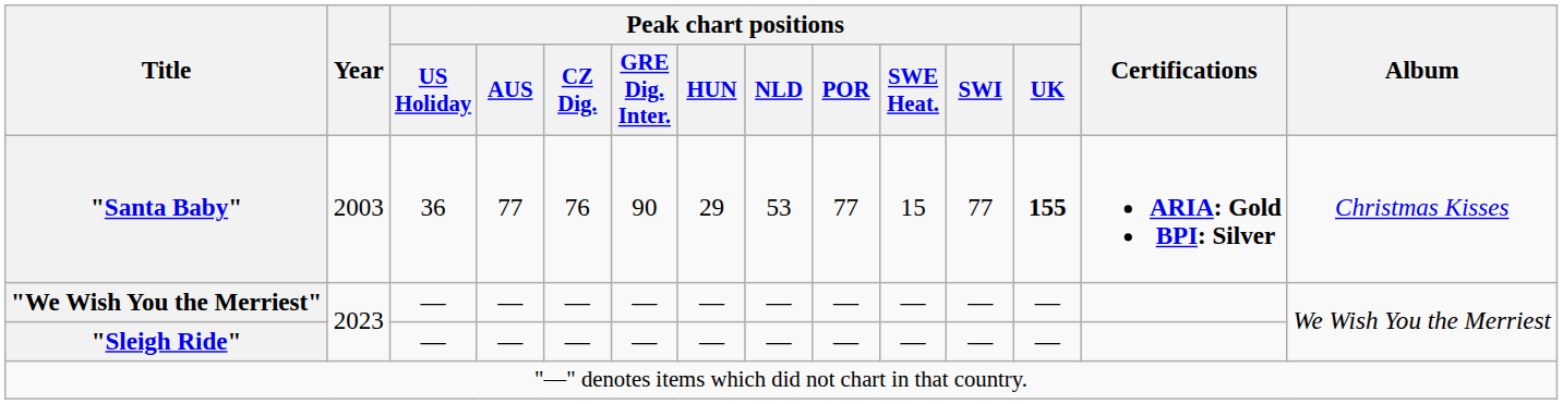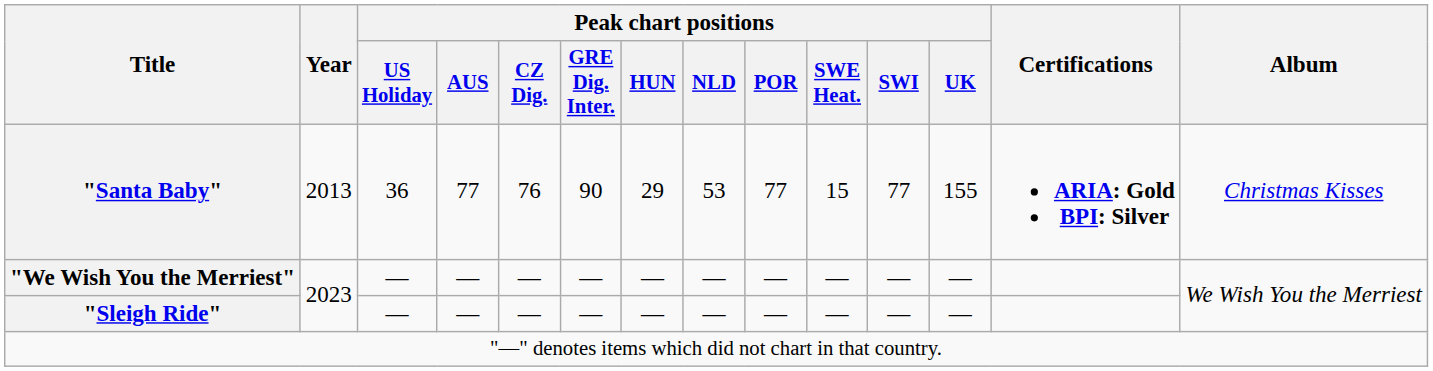 <table class="wikitable plainrowheaders" style="text-align:center;">
 <tr>
 <th scope="col" rowspan="2">Title</th>
 <th scope="col" rowspan="2">Year</th>
 <th scope="col" colspan="10">Peak chart positions</th>
 <th scope="col" rowspan="2">Certifications</th>
 <th scope="col" rowspan="2">Album</th>
 </tr>
 <tr>
 <th scope="col" style="width:2.5em;font-size:90%;"><a href='#'>US<br>Holiday</a><br></th>
 <th scope="col" style="width:2.5em;font-size:90%;"><a href='#'>AUS</a><br></th>
 <th scope="col" style="width:2.5em;font-size:90%;"><a href='#'>CZ<br>Dig.</a><br></th>
 <th scope="col" style="width:2.5em;font-size:90%;"><a href='#'>GRE<br>Dig. Inter.</a><br></th>
 <th scope="col" style="width:2.5em;font-size:90%;"><a href='#'>HUN</a><br></th>
 <th scope="col" style="width:2.5em;font-size:90%;"><a href='#'>NLD</a><br></th>
 <th scope="col" style="width:2.5em;font-size:90%;"><a href='#'>POR</a><br></th>
 <th scope="col" style="width:2.5em;font-size:90%;"><a href='#'>SWE<br>Heat.</a><br></th>
 <th scope="col" style="width:2.5em;font-size:90%;"><a href='#'>SWI</a><br></th>
 <th scope="col" style="width:2.5em;font-size:90%;"><a href='#'>UK</a><br></th>
 </tr>
 <tr>
 <th scope="row">"<a href='#'>Santa Baby</a>"<br></th>
-<td>2003</td>
+<td>2013</td>
 <td>36</td>
 <td>77</td>
 <td>76</td>
 <td>90</td>
 <td>29</td>
 <td>53</td>
 <td>77</td>
 <td>15</td>
 <td>77</td>
-<td><strong>155</strong></td>
+<td>155</td>
 <td><strong><br><ul><li><a href='#'>ARIA</a>: Gold</li><li><a href='#'>BPI</a>: Silver</li></ul></strong></td>
 <td><em><a href='#'>Christmas Kisses</a></em></td>
 </tr>
 <tr>
 <th scope="row">"We Wish You the Merriest"<br></th>
 <td rowspan="2">2023</td>
 <td>—</td>
 <td>—</td>
 <td>—</td>
 <td>—</td>
 <td>—</td>
 <td>—</td>
 <td>—</td>
 <td>—</td>
 <td>—</td>
 <td>—</td>
 <td></td>
 <td rowspan="2"><em>We Wish You the Merriest</em></td>
 </tr>
 <tr>
 <th scope="row">"<a href='#'>Sleigh Ride</a>"<br></th>
 <td>—</td>
 <td>—</td>
 <td>—</td>
 <td>—</td>
 <td>—</td>
 <td>—</td>
 <td>—</td>
 <td>—</td>
 <td>—</td>
 <td>—</td>
 <td></td>
 </tr>
 <tr>
 <td colspan="14" style="font-size:90%;">"—" denotes items which did not chart in that country.</td>
 </tr>
 </table>
